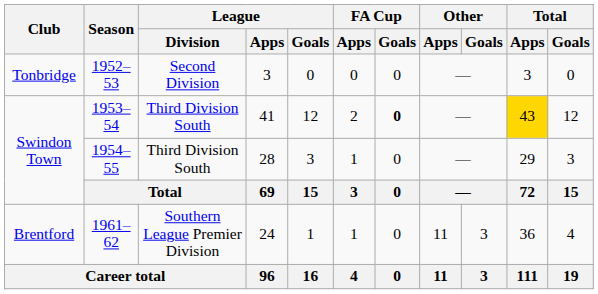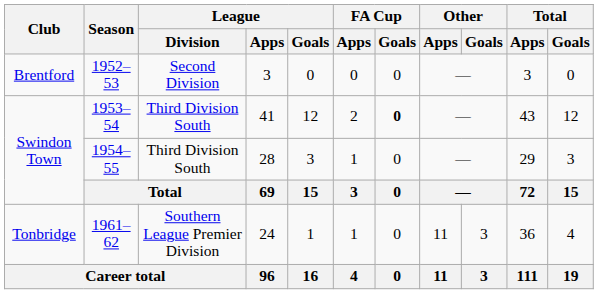 <table class="wikitable" style="text-align: center;">
 <tr>
 <th rowspan="2">Club</th>
 <th rowspan="2">Season</th>
 <th colspan="3">League</th>
 <th colspan="2">FA Cup</th>
 <th colspan="2">Other</th>
 <th colspan="2">Total</th>
 </tr>
 <tr>
 <th>Division</th>
 <th>Apps</th>
 <th>Goals</th>
 <th>Apps</th>
 <th>Goals</th>
 <th>Apps</th>
 <th>Goals</th>
 <th>Apps</th>
 <th>Goals</th>
 </tr>
 <tr>
-<td><a href='#'>Tonbridge</a></td>
+<td><a href='#'>Brentford</a></td>
 <td><a href='#'>1952–53</a></td>
 <td><a href='#'>Second Division</a></td>
 <td>3</td>
 <td>0</td>
 <td>0</td>
 <td>0</td>
 <td colspan="2">―</td>
 <td>3</td>
 <td>0</td>
 </tr>
 <tr>
 <td rowspan="3"><a href='#'>Swindon Town</a></td>
 <td><a href='#'>1953–54</a></td>
 <td><a href='#'>Third Division South</a></td>
 <td>41</td>
 <td>12</td>
 <td>2</td>
 <td><strong>0</strong></td>
 <td colspan="2">―</td>
-<td style="background: gold;">43</td>
+<td>43</td>
 <td>12</td>
 </tr>
 <tr>
 <td><a href='#'>1954–55</a></td>
 <td>Third Division South</td>
 <td>28</td>
 <td>3</td>
 <td>1</td>
 <td>0</td>
 <td colspan="2">―</td>
 <td>29</td>
 <td>3</td>
 </tr>
 <tr>
 <th colspan="2">Total</th>
 <th>69</th>
 <th>15</th>
 <th>3</th>
 <th>0</th>
 <th colspan="2">―</th>
 <th>72</th>
 <th>15</th>
 </tr>
 <tr>
-<td><a href='#'>Brentford</a></td>
+<td><a href='#'>Tonbridge</a></td>
 <td><a href='#'>1961–62</a></td>
 <td><a href='#'>Southern League</a> Premier Division</td>
 <td>24</td>
 <td>1</td>
 <td>1</td>
 <td>0</td>
 <td>11</td>
 <td>3</td>
 <td>36</td>
 <td>4</td>
 </tr>
 <tr>
 <th colspan="3">Career total</th>
 <th>96</th>
 <th>16</th>
 <th>4</th>
 <th>0</th>
 <th>11</th>
 <th>3</th>
 <th>111</th>
 <th>19</th>
 </tr>
 </table>
